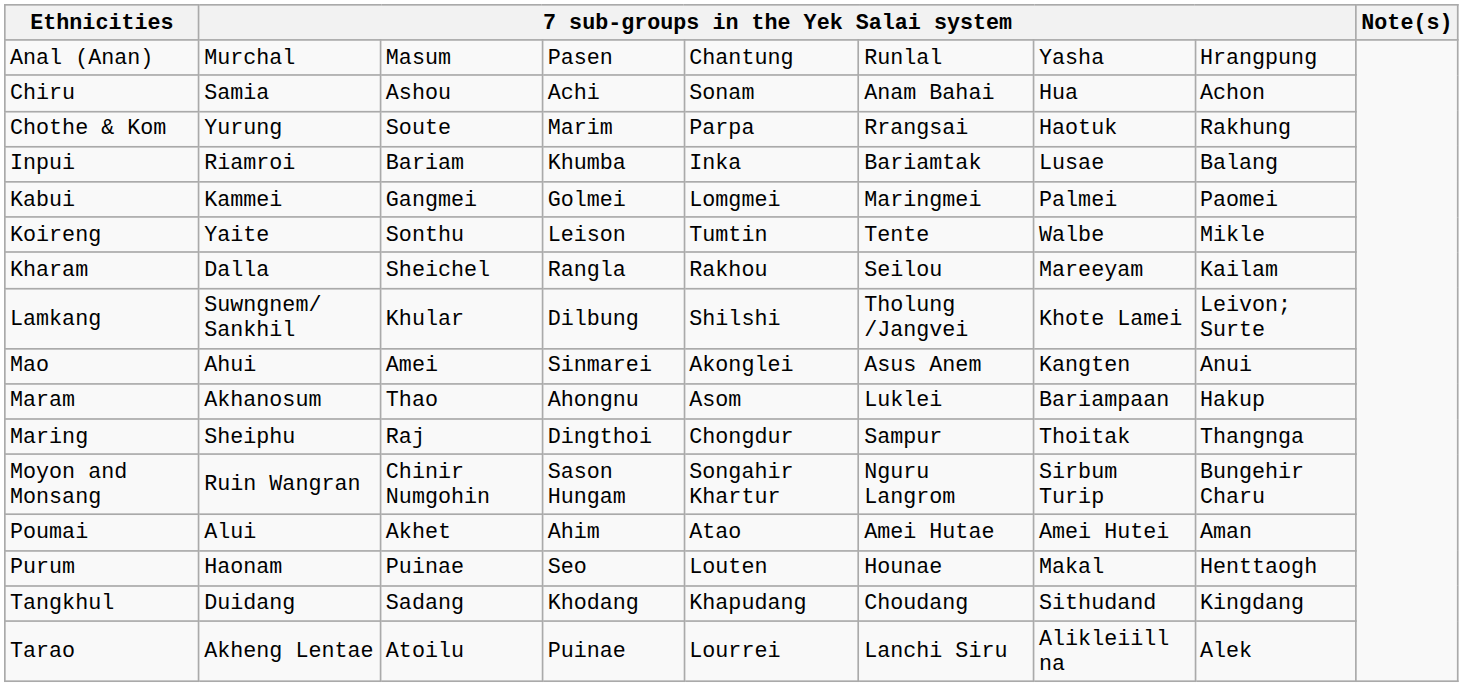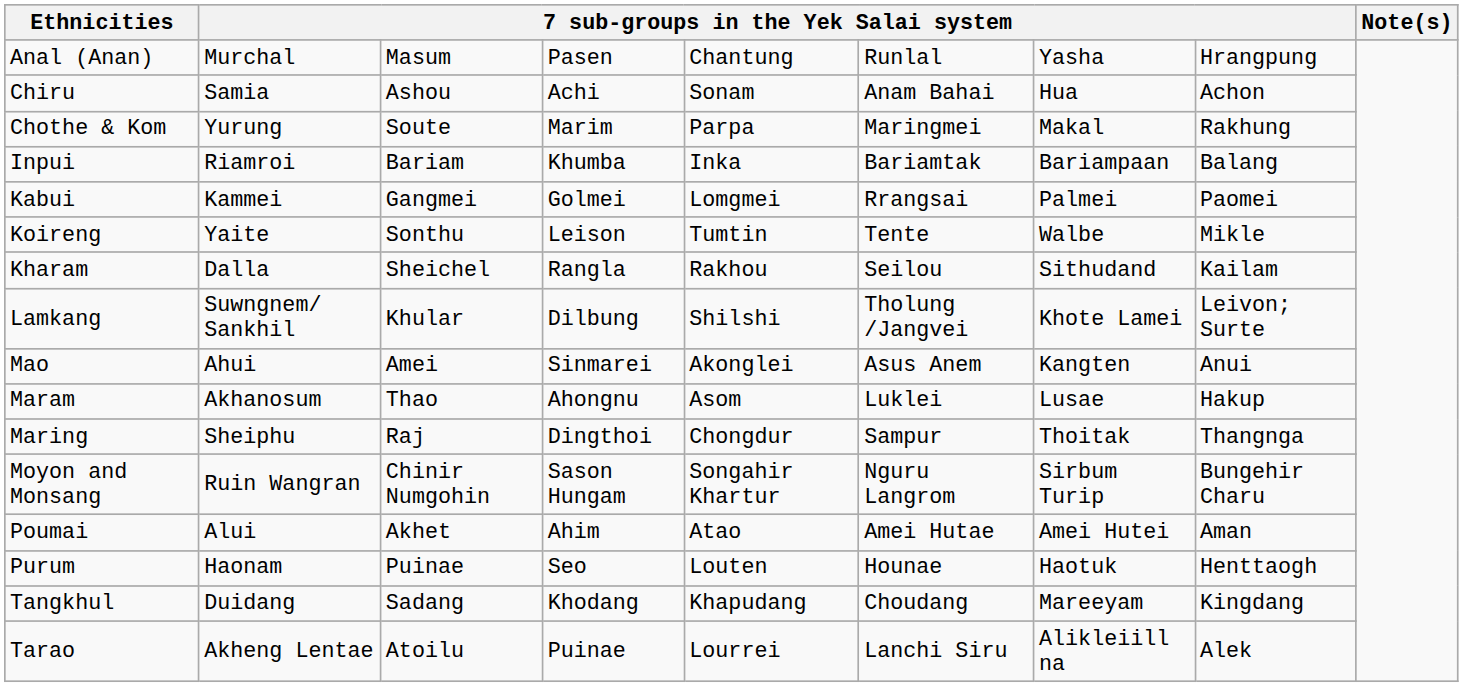 <table class="wikitable">
 <tr>
 <th>Ethnicities</th>
 <th colspan="7">7 sub-groups in the Yek Salai system</th>
 <th>Note(s)</th>
 </tr>
 <tr>
 <td>Anal (Anan)</td>
 <td>Murchal</td>
 <td>Masum</td>
 <td>Pasen</td>
 <td>Chantung</td>
 <td>Runlal</td>
 <td>Yasha</td>
 <td>Hrangpung</td>
 <td rowspan="16"></td>
 </tr>
 <tr>
 <td>Chiru</td>
 <td>Samia</td>
 <td>Ashou</td>
 <td>Achi</td>
 <td>Sonam</td>
 <td>Anam Bahai</td>
 <td>Hua</td>
 <td>Achon</td>
 </tr>
 <tr>
 <td>Chothe & Kom</td>
 <td>Yurung</td>
 <td>Soute</td>
 <td>Marim</td>
 <td>Parpa</td>
-<td>Rrangsai</td>
-<td>Haotuk</td>
+<td>Maringmei</td>
+<td>Makal</td>
 <td>Rakhung</td>
 </tr>
 <tr>
 <td>Inpui</td>
 <td>Riamroi</td>
 <td>Bariam</td>
 <td>Khumba</td>
 <td>Inka</td>
 <td>Bariamtak</td>
-<td>Lusae</td>
+<td>Bariampaan</td>
 <td>Balang</td>
 </tr>
 <tr>
 <td>Kabui</td>
 <td>Kammei</td>
 <td>Gangmei</td>
 <td>Golmei</td>
 <td>Lomgmei</td>
-<td>Maringmei</td>
+<td>Rrangsai</td>
 <td>Palmei</td>
 <td>Paomei</td>
 </tr>
 <tr>
 <td>Koireng</td>
 <td>Yaite</td>
 <td>Sonthu</td>
 <td>Leison</td>
 <td>Tumtin</td>
 <td>Tente</td>
 <td>Walbe</td>
 <td>Mikle</td>
 </tr>
 <tr>
 <td>Kharam</td>
 <td>Dalla</td>
 <td>Sheichel</td>
 <td>Rangla</td>
 <td>Rakhou</td>
 <td>Seilou</td>
-<td>Mareeyam</td>
+<td>Sithudand</td>
 <td>Kailam</td>
 </tr>
 <tr>
 <td>Lamkang</td>
 <td>Suwngnem/ Sankhil</td>
 <td>Khular</td>
 <td>Dilbung</td>
 <td>Shilshi</td>
 <td>Tholung /Jangvei</td>
 <td>Khote Lamei</td>
 <td>Leivon; Surte</td>
 </tr>
 <tr>
 <td>Mao</td>
 <td>Ahui</td>
 <td>Amei</td>
 <td>Sinmarei</td>
 <td>Akonglei</td>
 <td>Asus Anem</td>
 <td>Kangten</td>
 <td>Anui</td>
 </tr>
 <tr>
 <td>Maram</td>
 <td>Akhanosum</td>
 <td>Thao</td>
 <td>Ahongnu</td>
 <td>Asom</td>
 <td>Luklei</td>
-<td>Bariampaan</td>
+<td>Lusae</td>
 <td>Hakup</td>
 </tr>
 <tr>
 <td>Maring</td>
 <td>Sheiphu</td>
 <td>Raj</td>
 <td>Dingthoi</td>
 <td>Chongdur</td>
 <td>Sampur</td>
 <td>Thoitak</td>
 <td>Thangnga</td>
 </tr>
 <tr>
 <td>Moyon and Monsang</td>
 <td>Ruin Wangran</td>
 <td>Chinir Numgohin</td>
 <td>Sason Hungam</td>
 <td>Songahir Khartur</td>
 <td>Nguru Langrom</td>
 <td>Sirbum Turip</td>
 <td>Bungehir Charu</td>
 </tr>
 <tr>
 <td>Poumai</td>
 <td>Alui</td>
 <td>Akhet</td>
 <td>Ahim</td>
 <td>Atao</td>
 <td>Amei Hutae</td>
 <td>Amei Hutei</td>
 <td>Aman</td>
 </tr>
 <tr>
 <td>Purum</td>
 <td>Haonam</td>
 <td>Puinae</td>
 <td>Seo</td>
 <td>Louten</td>
 <td>Hounae</td>
-<td>Makal</td>
+<td>Haotuk</td>
 <td>Henttaogh</td>
 </tr>
 <tr>
 <td>Tangkhul</td>
 <td>Duidang</td>
 <td>Sadang</td>
 <td>Khodang</td>
 <td>Khapudang</td>
 <td>Choudang</td>
-<td>Sithudand</td>
+<td>Mareeyam</td>
 <td>Kingdang</td>
 </tr>
 <tr>
 <td>Tarao</td>
 <td>Akheng Lentae</td>
 <td>Atoilu</td>
 <td>Puinae</td>
 <td>Lourrei</td>
 <td>Lanchi Siru</td>
 <td>Alikleiill na</td>
 <td>Alek</td>
 </tr>
 </table>
